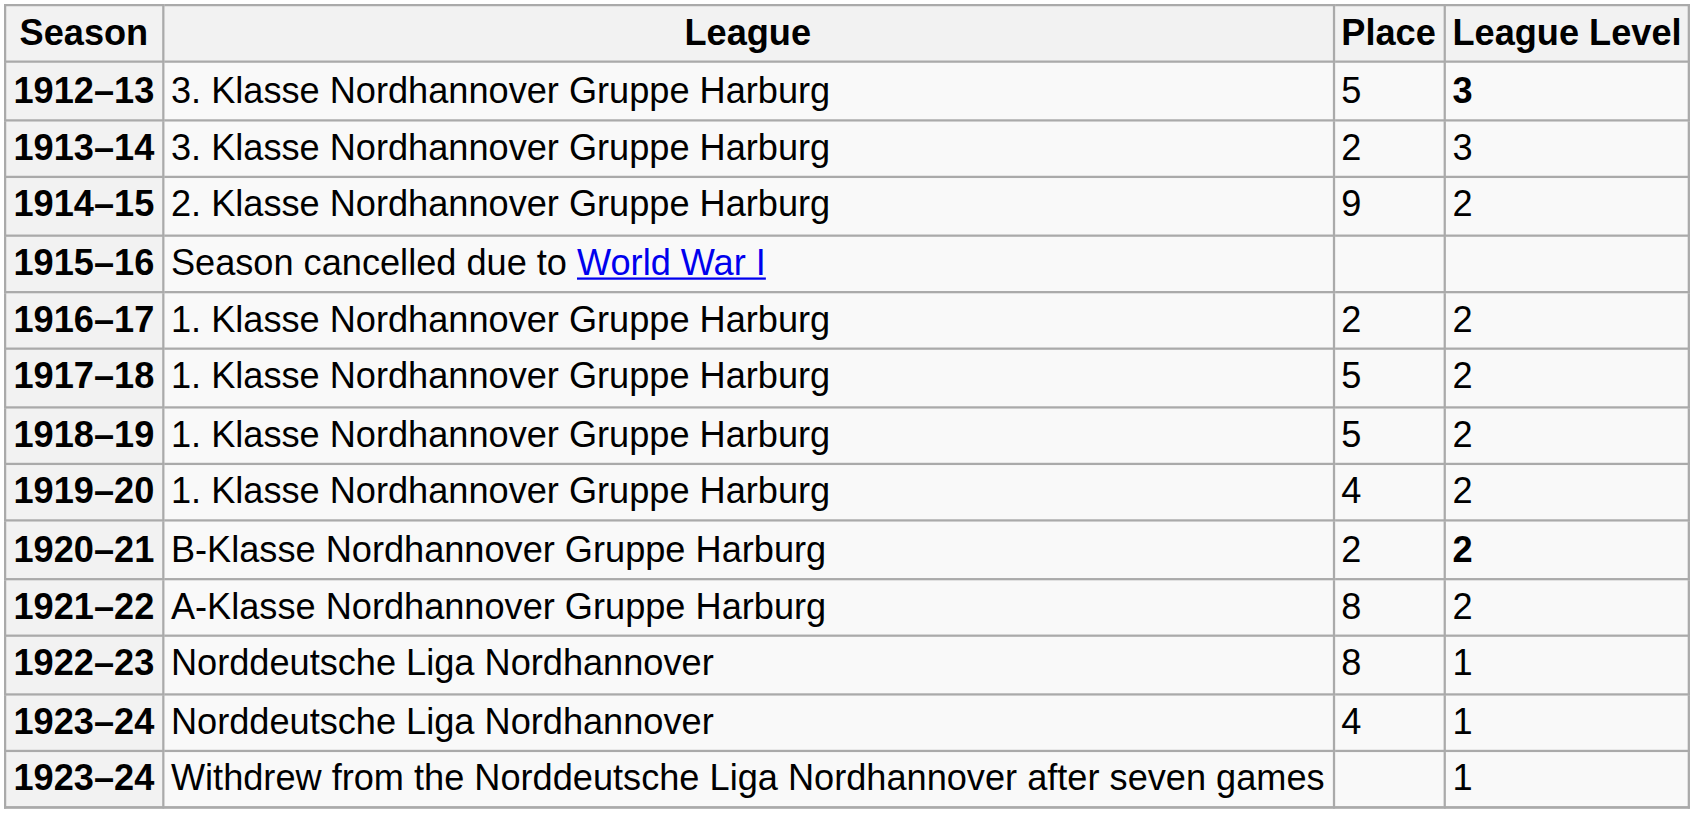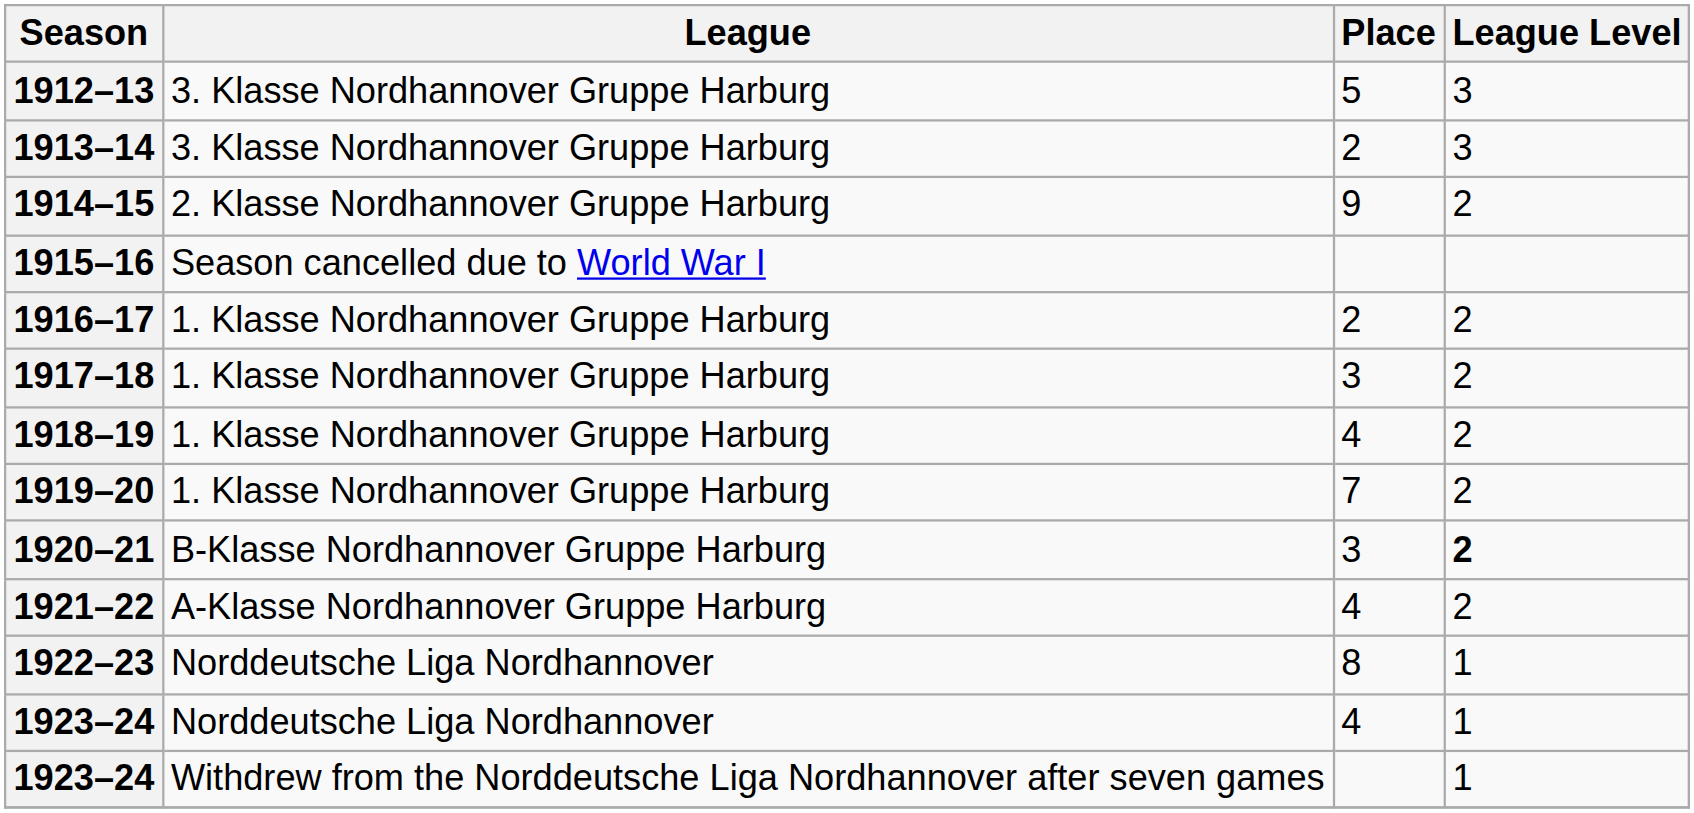 <table class=wikitable>
 <tr>
 <th>Season</th>
 <th>League</th>
 <th>Place</th>
 <th>League Level</th>
 </tr>
 <tr>
 <th>1912–13</th>
 <td>3. Klasse Nordhannover Gruppe Harburg</td>
 <td>5</td>
-<td><strong>3</strong></td>
+<td>3</td>
 </tr>
 <tr>
 <th>1913–14</th>
 <td>3. Klasse Nordhannover Gruppe Harburg</td>
 <td>2</td>
 <td>3</td>
 </tr>
 <tr>
 <th>1914–15</th>
 <td>2. Klasse Nordhannover Gruppe Harburg</td>
 <td>9</td>
 <td>2</td>
 </tr>
 <tr>
 <th>1915–16</th>
 <td>Season cancelled due to <a href='#'>World War I</a></td>
 <td></td>
 <td></td>
 </tr>
 <tr>
 <th>1916–17</th>
 <td>1. Klasse Nordhannover Gruppe Harburg</td>
 <td>2</td>
 <td>2</td>
 </tr>
 <tr>
 <th>1917–18</th>
 <td>1. Klasse Nordhannover Gruppe Harburg</td>
-<td>5</td>
+<td>3</td>
 <td>2</td>
 </tr>
 <tr>
 <th>1918–19</th>
 <td>1. Klasse Nordhannover Gruppe Harburg</td>
-<td>5</td>
+<td>4</td>
 <td>2</td>
 </tr>
 <tr>
 <th>1919–20</th>
 <td>1. Klasse Nordhannover Gruppe Harburg</td>
-<td>4</td>
+<td>7</td>
 <td>2</td>
 </tr>
 <tr>
 <th>1920–21</th>
 <td>B-Klasse Nordhannover Gruppe Harburg</td>
-<td>2</td>
+<td>3</td>
 <td><strong>2</strong></td>
 </tr>
 <tr>
 <th>1921–22</th>
 <td>A-Klasse Nordhannover Gruppe Harburg</td>
-<td>8</td>
+<td>4</td>
 <td>2</td>
 </tr>
 <tr>
 <th>1922–23</th>
 <td>Norddeutsche Liga Nordhannover</td>
 <td>8</td>
 <td>1</td>
 </tr>
 <tr>
 <th>1923–24</th>
 <td>Norddeutsche Liga Nordhannover</td>
 <td>4</td>
 <td>1</td>
 </tr>
 <tr>
 <th>1923–24</th>
 <td>Withdrew from the Norddeutsche Liga Nordhannover after seven games</td>
 <td></td>
 <td>1</td>
 </tr>
 <tr>
 </tr>
 </table>
